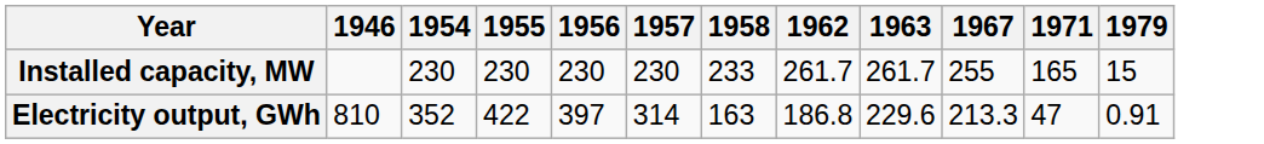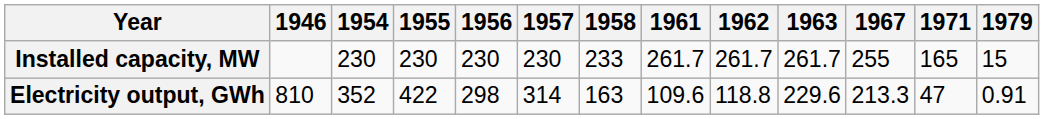 <table class="wikitable">
 <tr>
 <th>Year</th>
 <th>1946</th>
 <th>1954</th>
 <th>1955</th>
 <th>1956</th>
 <th>1957</th>
 <th>1958</th>
+<th>1961</th>
 <th>1962</th>
 <th>1963</th>
 <th>1967</th>
 <th>1971</th>
 <th>1979</th>
 </tr>
 <tr>
 <th>Installed  capacity, MW</th>
 <td></td>
 <td>230</td>
 <td>230</td>
 <td>230</td>
 <td>230</td>
 <td>233</td>
 <td>261.7</td>
 <td>261.7</td>
+<td>261.7</td>
 <td>255</td>
 <td>165</td>
 <td>15</td>
 </tr>
 <tr>
 <th>Electricity  output, GWh</th>
 <td>810</td>
 <td>352</td>
 <td>422</td>
-<td>397</td>
+<td>298</td>
 <td>314</td>
 <td>163</td>
-<td>186.8</td>
+<td>109.6</td>
+<td>118.8</td>
 <td>229.6</td>
 <td>213.3</td>
 <td>47</td>
 <td>0.91</td>
 </tr>
 </table>
